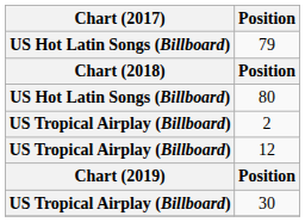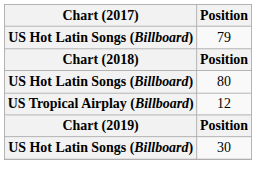 <table class="wikitable plainrowheaders" style="text-align:center">
 <tr>
 <th scope="col">Chart (2017)</th>
 <th scope="col">Position</th>
 </tr>
 <tr>
 <th scope="row">US Hot Latin Songs (<em>Billboard</em>)</th>
 <td>79</td>
 </tr>
 <tr>
 <th scope="col">Chart (2018)</th>
 <th scope="col">Position</th>
 </tr>
 <tr>
 <th scope="row">US Hot Latin Songs (<em>Billboard</em>)</th>
 <td>80</td>
 </tr>
 <tr>
 <th scope="row">US Tropical Airplay (<em>Billboard</em>)</th>
-<td>2</td>
-</tr>
-<tr>
-<th scope="row">US Tropical Airplay (<em>Billboard</em>)</th>
 <td>12</td>
 </tr>
 <tr>
 <th scope="col">Chart (2019)</th>
 <th scope="col">Position</th>
 </tr>
 <tr>
-<th scope="row">US Tropical Airplay (<em>Billboard</em>)</th>
+<th scope="row">US Hot Latin Songs (<em>Billboard</em>)</th>
 <td>30</td>
 </tr>
 <tr>
 </tr>
 </table>
